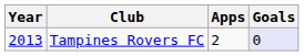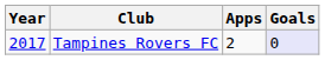 <table class="wikitable">
 <tr>
 <th><strong>Year</strong></th>
 <th><strong>Club</strong></th>
 <th><strong>Apps</strong></th>
 <th><strong>Goals</strong></th>
 </tr>
 <tr>
-<td><a href='#'>2013</a></td>
+<td><a href='#'>2017</a></td>
 <td><a href='#'>Tampines Rovers FC</a></td>
 <td>2</td>
 <td style="background: lavender;">0</td>
 </tr>
 </table>
